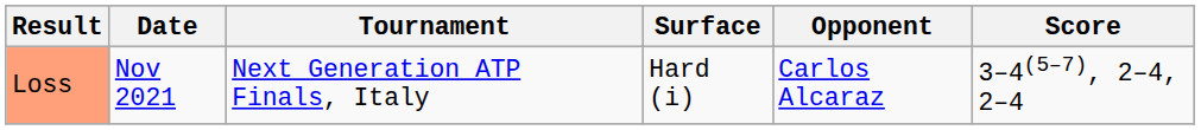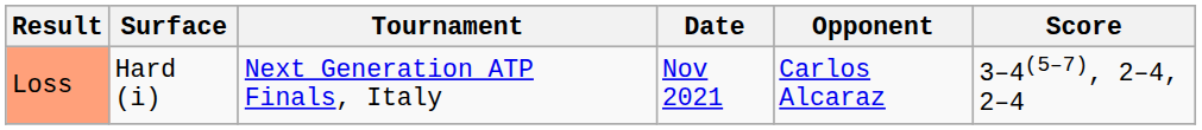 <table class="wikitable">
 <tr>
 <th>Result</th>
+<th>Surface</th>
+<th>Tournament</th>
 <th>Date</th>
-<th>Tournament</th>
-<th>Surface</th>
 <th>Opponent</th>
 <th class="unsortable">Score</th>
 </tr>
 <tr>
 <td bgcolor=FFA07A>Loss</td>
+<td>Hard (i)</td>
+<td><a href='#'>Next Generation ATP Finals</a>, Italy</td>
 <td><a href='#'>Nov 2021</a></td>
-<td><a href='#'>Next Generation ATP Finals</a>, Italy</td>
-<td>Hard (i)</td>
 <td> <a href='#'>Carlos Alcaraz</a></td>
 <td>3–4<sup>(5–7)</sup>, 2–4, 2–4</td>
 </tr>
 </table>
